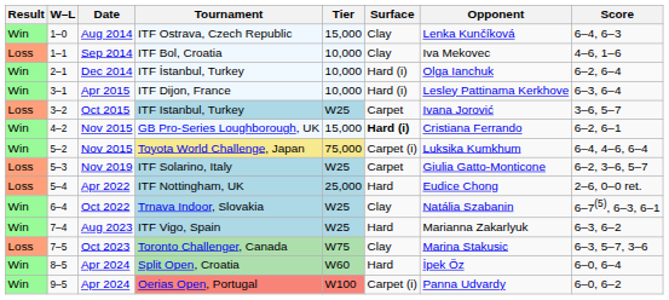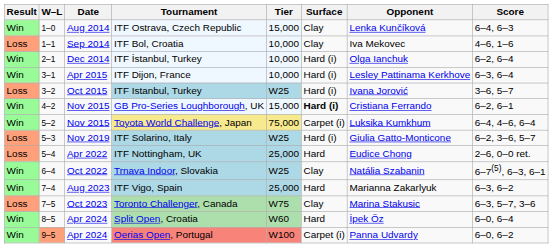 <table class="sortable wikitable">
 <tr>
 <th>Result</th>
 <th class="unsortable">W–L</th>
 <th>Date</th>
 <th>Tournament</th>
 <th>Tier</th>
 <th>Surface</th>
 <th>Opponent</th>
 <th class="unsortable">Score</th>
 </tr>
 <tr>
 <td style="background:#98fb98;">Win</td>
 <td><small>1–0</small></td>
 <td><a href='#'>Aug 2014</a></td>
 <td style="background:#f0f8ff;">ITF Ostrava, Czech Republic</td>
 <td style="background:#f0f8ff;">15,000</td>
 <td>Clay</td>
 <td> <a href='#'>Lenka Kunčíková</a></td>
 <td>6–4, 6–3</td>
 </tr>
 <tr>
 <td bgcolor="FFA07A">Loss</td>
 <td><small>1–1</small></td>
 <td><a href='#'>Sep 2014</a></td>
 <td style="background:#f0f8ff;">ITF Bol, Croatia</td>
 <td style="background:#f0f8ff;">10,000</td>
 <td>Clay</td>
 <td> Iva Mekovec</td>
 <td>4–6, 1–6</td>
 </tr>
 <tr>
 <td style="background:#98fb98;">Win</td>
 <td><small>2–1</small></td>
 <td><a href='#'>Dec 2014</a></td>
 <td style="background:#f0f8ff;">ITF İstanbul, Turkey</td>
 <td style="background:#f0f8ff;">10,000</td>
 <td>Hard (i)</td>
 <td> <a href='#'>Olga Ianchuk</a></td>
 <td>6–2, 6–4</td>
 </tr>
 <tr>
 <td style="background:#98fb98;">Win</td>
 <td><small>3–1</small></td>
 <td><a href='#'>Apr 2015</a></td>
 <td style="background:#f0f8ff;">ITF Dijon, France</td>
 <td style="background:#f0f8ff;">10,000</td>
 <td>Hard (i)</td>
 <td> <a href='#'>Lesley Pattinama Kerkhove</a></td>
 <td>6–3, 6–4</td>
 </tr>
 <tr>
 <td bgcolor="FFA07A">Loss</td>
 <td><small>3–2</small></td>
 <td><a href='#'>Oct 2015</a></td>
 <td style="background:lightblue;">ITF Istanbul, Turkey</td>
 <td style="background:lightblue;">W25</td>
-<td>Carpet</td>
+<td>Hard (i)</td>
 <td> <a href='#'>Ivana Jorović</a></td>
 <td>3–6, 5–7</td>
 </tr>
 <tr>
 <td style="background:#98fb98;">Win</td>
 <td><small>4–2</small></td>
 <td><a href='#'>Nov 2015</a></td>
 <td style="background:#f0f8ff;"><a href='#'>GB Pro-Series Loughborough</a>, UK</td>
 <td style="background:#f0f8ff;">15,000</td>
 <td><strong>Hard (i)</strong></td>
 <td> <a href='#'>Cristiana Ferrando</a></td>
 <td>6–2, 6–1</td>
 </tr>
 <tr>
 <td style="background:#98fb98;">Win</td>
 <td><small>5–2</small></td>
 <td><a href='#'>Nov 2015</a></td>
 <td style="background:#f7e98e;"><a href='#'>Toyota World Challenge</a>, Japan</td>
 <td style="background:#f7e98e;">75,000</td>
 <td>Carpet (i)</td>
 <td> <a href='#'>Luksika Kumkhum</a></td>
 <td>6–4, 4–6, 6–4</td>
 </tr>
 <tr>
 <td bgcolor="FFA07A">Loss</td>
 <td><small>5–3</small></td>
 <td><a href='#'>Nov 2019</a></td>
 <td style="background:lightblue;">ITF Solarino, Italy</td>
 <td style="background:lightblue;">W25</td>
-<td>Carpet</td>
+<td>Hard (i)</td>
 <td> <a href='#'>Giulia Gatto-Monticone</a></td>
 <td>6–2, 3–6, 5–7</td>
 </tr>
 <tr>
 <td bgcolor="FFA07A">Loss</td>
 <td><small>5–4</small></td>
 <td><a href='#'>Apr 2022</a></td>
 <td style="background:lightblue;">ITF Nottingham, UK</td>
 <td style="background:lightblue;">25,000</td>
 <td>Hard</td>
 <td> <a href='#'>Eudice Chong</a></td>
 <td>2–6, 0–0 ret.</td>
 </tr>
 <tr>
 <td style="background:#98fb98;">Win</td>
 <td><small>6–4</small></td>
 <td><a href='#'>Oct 2022</a></td>
 <td style="background:lightblue;"><a href='#'>Trnava Indoor</a>, Slovakia</td>
 <td style="background:lightblue;">W25</td>
 <td>Clay</td>
 <td> <a href='#'>Natália Szabanin</a></td>
 <td>6–7<sup>(5)</sup>, 6–3, 6–1</td>
 </tr>
 <tr>
 <td style="background:#98fb98;">Win</td>
 <td><small>7–4</small></td>
 <td><a href='#'>Aug 2023</a></td>
 <td style="background:lightblue;">ITF Vigo, Spain</td>
-<td style="background:lightblue;">W25</td>
+<td style="background:lightblue;">25,000</td>
 <td>Hard</td>
 <td> Marianna Zakarlyuk</td>
 <td>6–3, 6–2</td>
 </tr>
 <tr>
 <td style="background:#ffa07a;">Loss</td>
 <td><small>7–5</small></td>
 <td><a href='#'>Oct 2023</a></td>
 <td style="background:#addfad;"><a href='#'>Toronto Challenger</a>, Canada</td>
 <td style="background:#addfad;">W75</td>
 <td>Clay</td>
 <td> <a href='#'>Marina Stakusic</a></td>
 <td>6–3, 5–7, 3–6</td>
 </tr>
 <tr>
 <td style="background:#98fb98;">Win</td>
 <td><small>8–5</small></td>
 <td><a href='#'>Apr 2024</a></td>
 <td style="background:#addfad;"><a href='#'>Split Open</a>, Croatia</td>
 <td style="background:#addfad;">W60</td>
 <td>Hard</td>
 <td> <a href='#'>İpek Öz</a></td>
 <td>6–0, 6–4</td>
 </tr>
 <tr>
 <td style="background:#98fb98;">Win</td>
-<td><small>9–5</small></td>
+<td style="background: lightsalmon;"><small>9–5</small></td>
 <td><a href='#'>Apr 2024</a></td>
 <td style="background:#f88379;"><a href='#'>Oerias Open</a>, Portugal</td>
 <td style="background:#f88379;">W100</td>
 <td>Carpet (i)</td>
 <td> <a href='#'>Panna Udvardy</a></td>
 <td>6–0, 6–2</td>
 </tr>
 </table>
